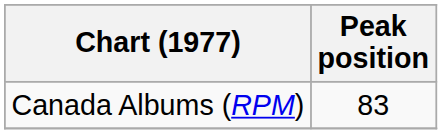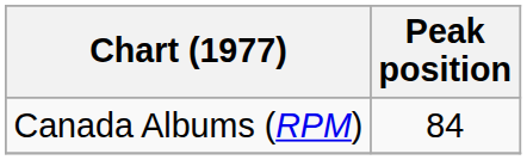 <table class="wikitable">
 <tr>
 <th>Chart (1977)</th>
 <th>Peak<br>position</th>
 </tr>
 <tr>
 <td>Canada Albums (<em><a href='#'>RPM</a></em>)</td>
-<td align="center">83</td>
+<td align="center">84</td>
 </tr>
 <tr>
 </tr>
 </table>
